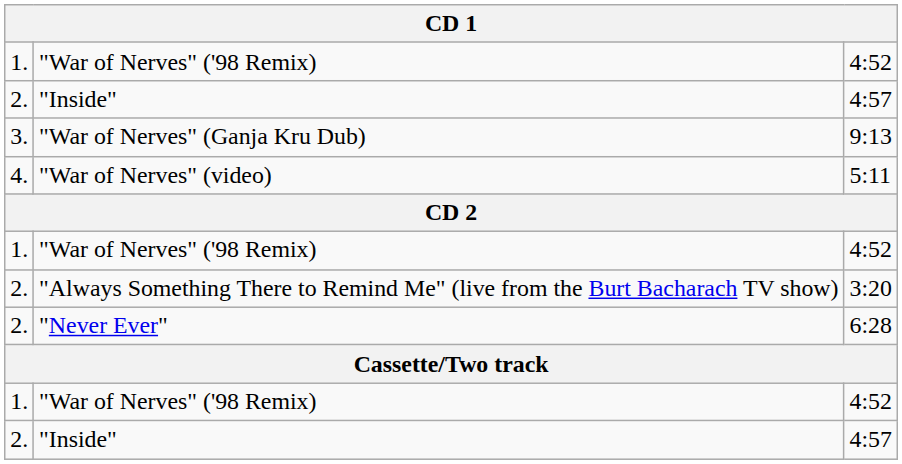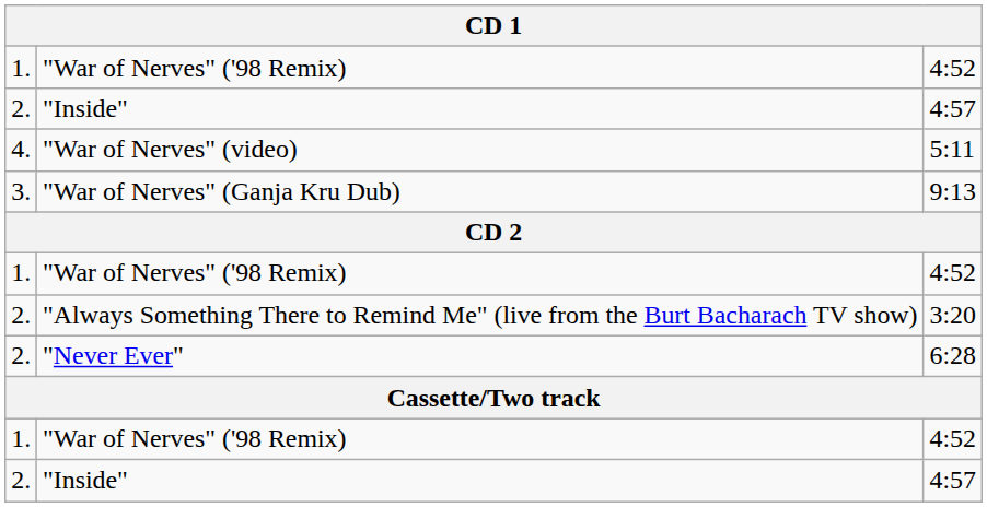 <table class="wikitable">
 <tr>
 <th bgcolor="#ebf5ff" align="center" colspan=3>CD 1</th>
 </tr>
 <tr>
 <td>1.</td>
 <td>"War of Nerves" ('98 Remix)</td>
 <td>4:52</td>
 </tr>
 <tr>
 <td>2.</td>
 <td>"Inside"</td>
 <td>4:57</td>
 </tr>
 <tr>
+<td>4.</td>
+<td>"War of Nerves" (video)</td>
+<td>5:11</td>
+</tr>
+<tr>
 <td>3.</td>
 <td>"War of Nerves" (Ganja Kru Dub)</td>
 <td>9:13</td>
-</tr>
-<tr>
-<td>4.</td>
-<td>"War of Nerves" (video)</td>
-<td>5:11</td>
 </tr>
 <tr>
 <th bgcolor="#ebf5ff" align="center" colspan=3>CD 2</th>
 </tr>
 <tr>
 <td>1.</td>
 <td>"War of Nerves" ('98 Remix)</td>
 <td>4:52</td>
 </tr>
 <tr>
 <td>2.</td>
 <td>"Always Something There to Remind Me" (live from the <a href='#'>Burt Bacharach</a> TV show)</td>
 <td>3:20</td>
 </tr>
 <tr>
 <td>2.</td>
 <td>"<a href='#'>Never Ever</a>"</td>
 <td>6:28</td>
 </tr>
 <tr>
 <th bgcolor="#ebf5ff" align="center" colspan=3>Cassette/Two track</th>
 </tr>
 <tr>
 <td>1.</td>
 <td>"War of Nerves" ('98 Remix)</td>
 <td>4:52</td>
 </tr>
 <tr>
 <td>2.</td>
 <td>"Inside"</td>
 <td>4:57</td>
 </tr>
 </table>
